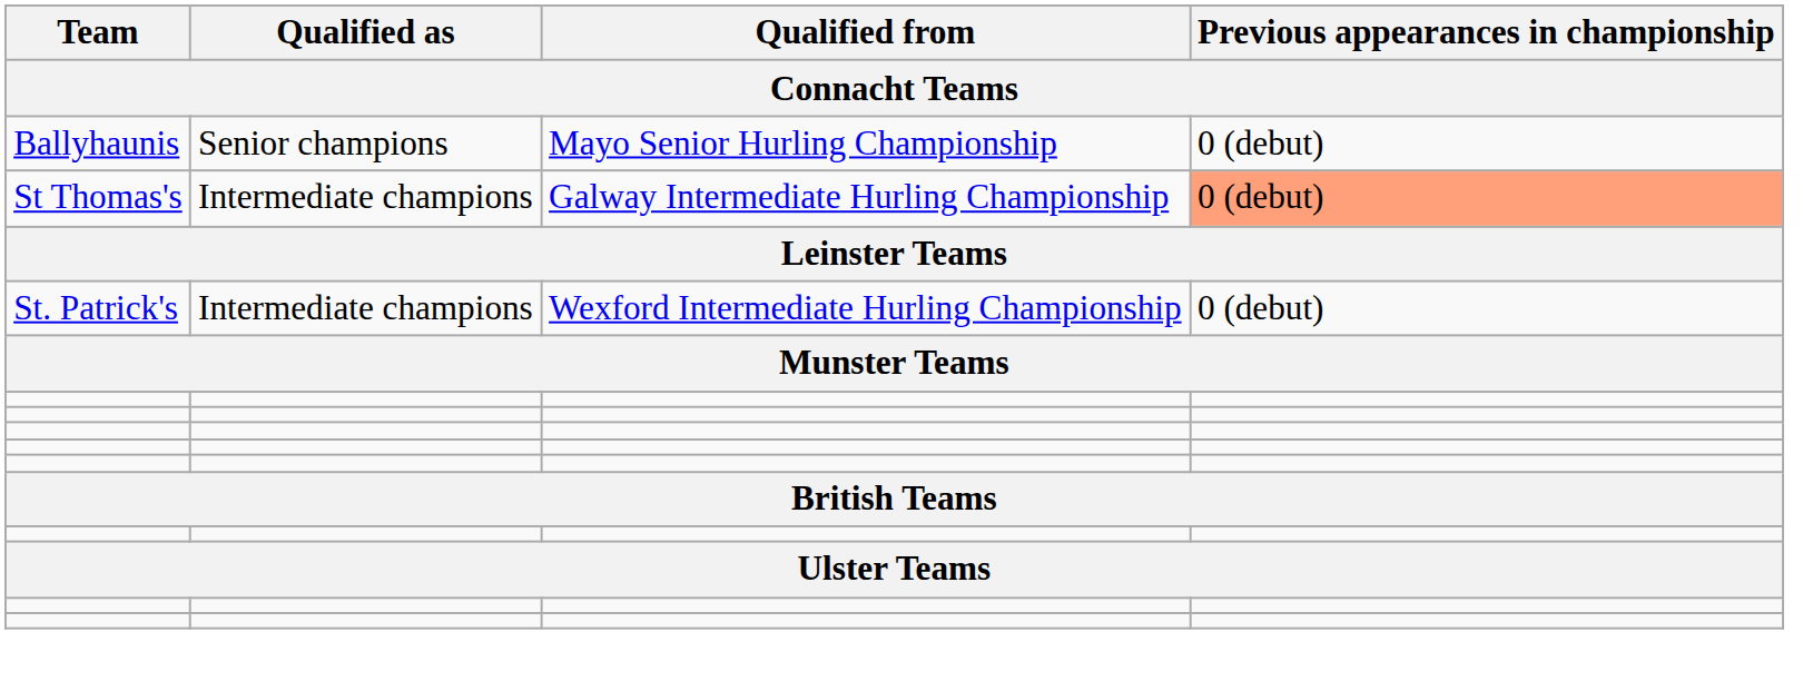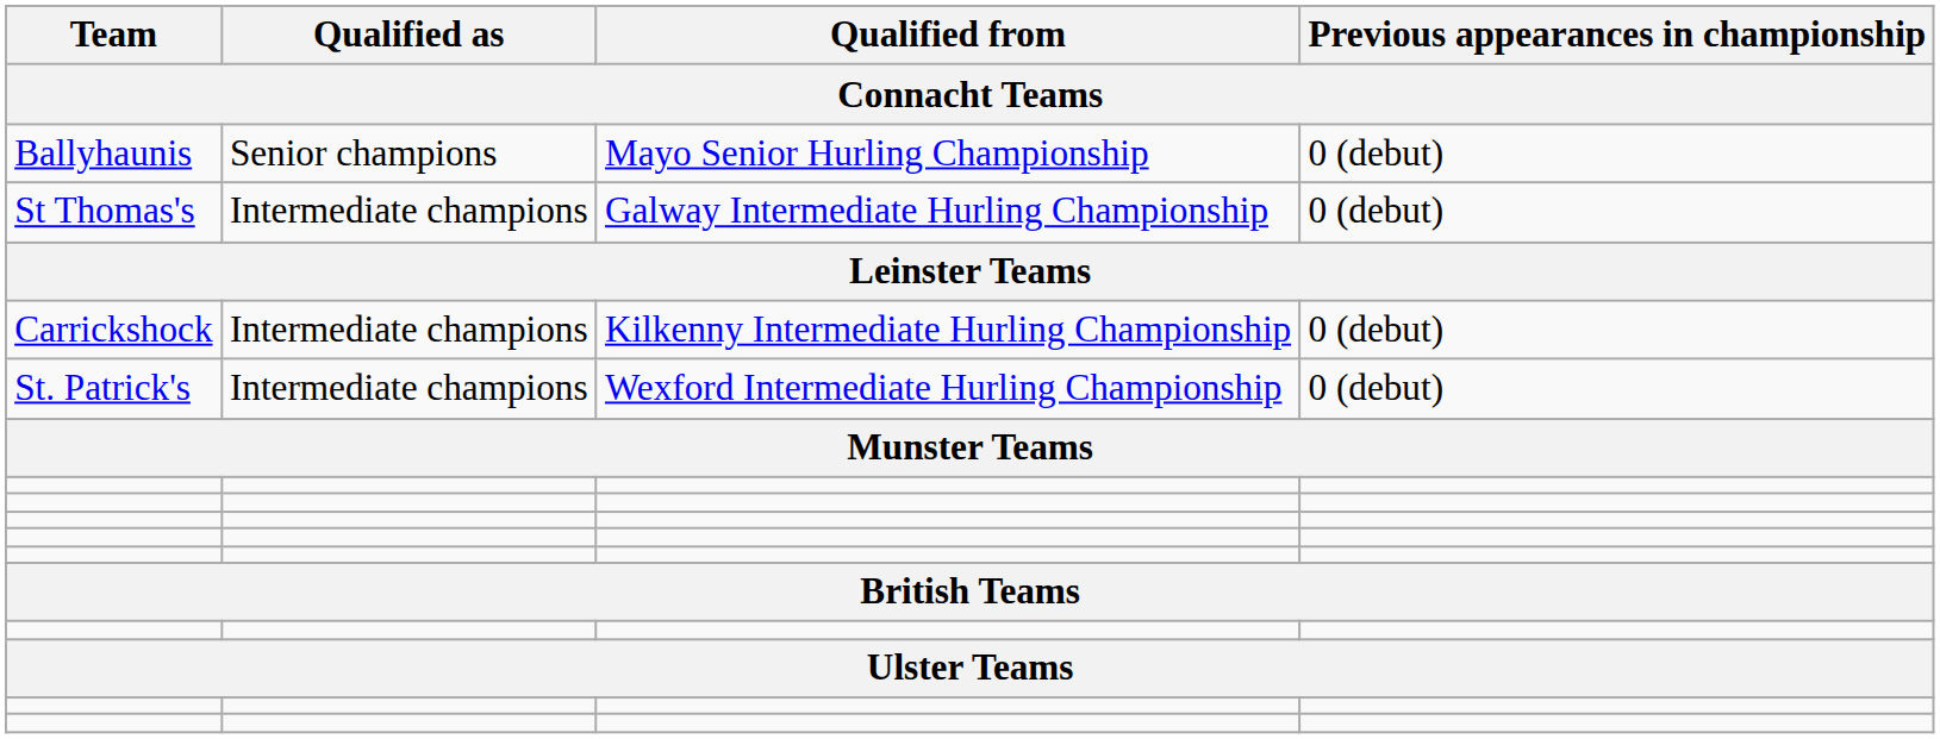 <table class="wikitable sortable">
 <tr>
 <th>Team</th>
 <th>Qualified as</th>
 <th>Qualified from</th>
 <th data-sort-type="number">Previous appearances in championship</th>
 </tr>
 <tr>
 <th colspan="4">Connacht Teams</th>
 </tr>
 <tr>
 <td><a href='#'>Ballyhaunis</a></td>
 <td>Senior champions</td>
 <td><a href='#'>Mayo Senior Hurling Championship</a></td>
 <td>0 (debut)</td>
 </tr>
 <tr>
 <td><a href='#'>St Thomas's</a></td>
 <td>Intermediate champions</td>
 <td><a href='#'>Galway Intermediate Hurling Championship</a></td>
-<td style="background: lightsalmon;">0 (debut)</td>
+<td>0 (debut)</td>
 </tr>
 <tr>
 <th colspan="4">Leinster Teams</th>
+</tr>
+<tr>
+<td><a href='#'>Carrickshock</a></td>
+<td>Intermediate champions</td>
+<td><a href='#'>Kilkenny Intermediate Hurling Championship</a></td>
+<td>0 (debut)</td>
 </tr>
 <tr>
 <td><a href='#'>St. Patrick's</a></td>
 <td>Intermediate champions</td>
 <td><a href='#'>Wexford Intermediate Hurling Championship</a></td>
 <td>0 (debut)</td>
 </tr>
 <tr>
 <th colspan="4">Munster Teams</th>
 </tr>
 <tr>
 <td></td>
 <td></td>
 <td></td>
 <td></td>
 </tr>
 <tr>
 <td></td>
 <td></td>
 <td></td>
 <td></td>
 </tr>
 <tr>
 <td></td>
 <td></td>
 <td></td>
 <td></td>
 </tr>
 <tr>
 <td></td>
 <td></td>
 <td></td>
 <td></td>
 </tr>
 <tr>
 <td></td>
 <td></td>
 <td></td>
 <td></td>
 </tr>
 <tr>
 <th colspan="4">British Teams</th>
 </tr>
 <tr>
 <td></td>
 <td></td>
 <td></td>
 <td></td>
 </tr>
 <tr>
 <th colspan="4">Ulster Teams</th>
 </tr>
 <tr>
 <td></td>
 <td></td>
 <td></td>
 <td></td>
 </tr>
 <tr>
 <td></td>
 <td></td>
 <td></td>
 <td></td>
 </tr>
 </table>
